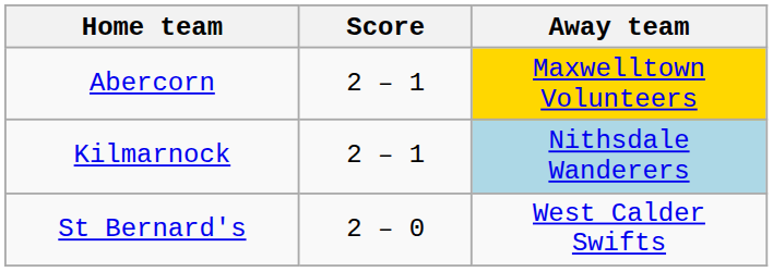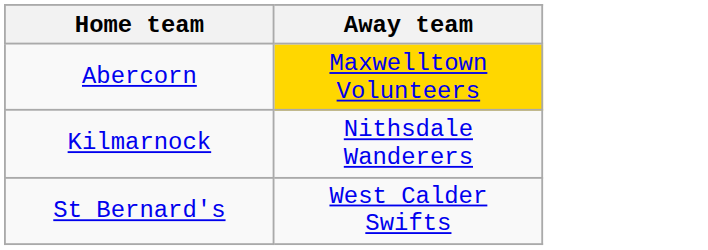 <table class="wikitable" style="text-align: center">
 <tr>
 <th width=140>Home team</th>
-<th width=80>Score</th>
 <th width=140>Away team</th>
 </tr>
 <tr>
 <td><a href='#'>Abercorn</a></td>
-<td>2 – 1</td>
 <td style="background: gold;"><a href='#'>Maxwelltown Volunteers</a></td>
 </tr>
 <tr>
 <td><a href='#'>Kilmarnock</a></td>
-<td>2 – 1</td>
-<td style="background: lightblue;"><a href='#'>Nithsdale Wanderers</a></td>
+<td><a href='#'>Nithsdale Wanderers</a></td>
 </tr>
 <tr>
 <td><a href='#'>St Bernard's</a></td>
-<td>2 – 0</td>
 <td><a href='#'>West Calder Swifts</a></td>
 </tr>
 </table>
